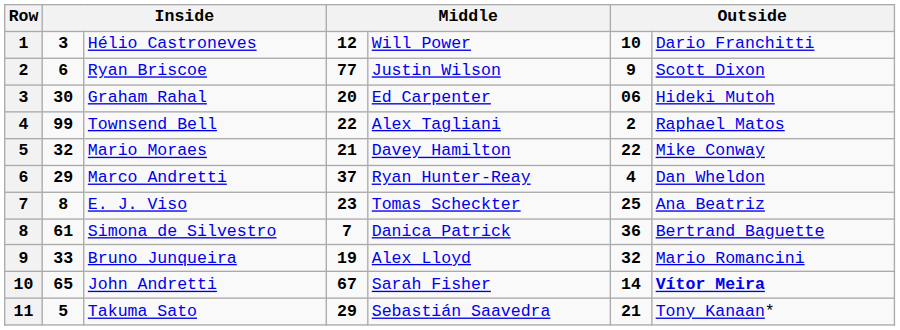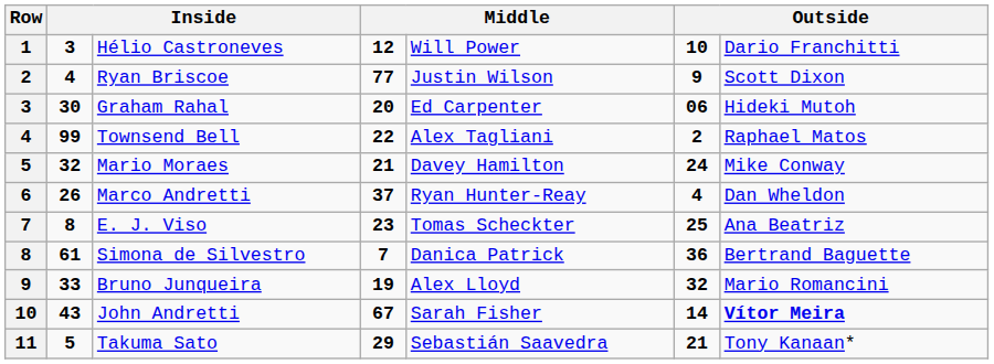 <table class="wikitable" style="font-size: 95%;">
 <tr>
 <th>Row</th>
 <th colspan=2>Inside</th>
 <th colspan=2>Middle</th>
 <th colspan=2>Outside</th>
 </tr>
 <tr>
 <th>1</th>
 <td align="center" width="25"><strong>3</strong></td>
 <td width="175"> <a href='#'>Hélio Castroneves</a> <strong></strong></td>
 <td align=center width="25"><strong>12</strong></td>
 <td width="175"> <a href='#'>Will Power</a></td>
 <td align=center width="25"><strong>10</strong></td>
 <td width="175"> <a href='#'>Dario Franchitti</a> <strong></strong></td>
 </tr>
 <tr>
 <th>2</th>
-<td align="center"><strong>6</strong></td>
+<td align="center"><strong>4</strong></td>
 <td> <a href='#'>Ryan Briscoe</a></td>
 <td align=center><strong>77</strong></td>
 <td> <a href='#'>Justin Wilson</a></td>
 <td align=center><strong>9</strong></td>
 <td> <a href='#'>Scott Dixon</a> <strong></strong></td>
 </tr>
 <tr>
 <th>3</th>
 <td align=center><strong>30</strong></td>
 <td> <a href='#'>Graham Rahal</a></td>
 <td align=center><strong>20</strong></td>
 <td> <a href='#'>Ed Carpenter</a></td>
 <td align=center><strong>06</strong></td>
 <td> <a href='#'>Hideki Mutoh</a></td>
 </tr>
 <tr>
 <th>4</th>
 <td align=center><strong>99</strong></td>
 <td> <a href='#'>Townsend Bell</a></td>
 <td align=center><strong>22</strong></td>
 <td> <a href='#'>Alex Tagliani</a></td>
 <td align=center><strong>2</strong></td>
 <td> <a href='#'>Raphael Matos</a></td>
 </tr>
 <tr>
 <th>5</th>
 <td align=center><strong>32</strong></td>
 <td> <a href='#'>Mario Moraes</a></td>
 <td align=center><strong>21</strong></td>
 <td nowrap> <a href='#'>Davey Hamilton</a></td>
-<td align=center><strong>22</strong></td>
+<td align=center><strong>24</strong></td>
 <td> <a href='#'>Mike Conway</a></td>
 </tr>
 <tr>
 <th>6</th>
-<td align=center><strong>29</strong></td>
+<td align=center><strong>26</strong></td>
 <td> <a href='#'>Marco Andretti</a></td>
 <td align=center><strong>37</strong></td>
 <td> <a href='#'>Ryan Hunter-Reay</a></td>
 <td align=center><strong>4</strong></td>
 <td> <a href='#'>Dan Wheldon</a> <strong></strong></td>
 </tr>
 <tr>
 <th>7</th>
 <td align=center><strong>8</strong></td>
 <td> <a href='#'>E. J. Viso</a></td>
 <td align=center><strong>23</strong></td>
 <td> <a href='#'>Tomas Scheckter</a></td>
 <td align=center><strong>25</strong></td>
 <td> <a href='#'>Ana Beatriz</a> <strong></strong></td>
 </tr>
 <tr>
 <th>8</th>
 <td align=center><strong>61</strong></td>
 <td> <a href='#'>Simona de Silvestro</a> <strong></strong></td>
 <td align=center><strong>7</strong></td>
 <td> <a href='#'>Danica Patrick</a></td>
 <td align=center><strong>36</strong></td>
 <td> <a href='#'>Bertrand Baguette</a> <strong></strong></td>
 </tr>
 <tr>
 <th>9</th>
 <td align=center><strong>33</strong></td>
 <td> <a href='#'>Bruno Junqueira</a></td>
 <td align=center><strong>19</strong></td>
 <td> <a href='#'>Alex Lloyd</a></td>
 <td align=center><strong>32</strong></td>
 <td> <a href='#'>Mario Romancini</a> <strong></strong></td>
 </tr>
 <tr>
 <th>10</th>
-<td align=center><strong>65</strong></td>
+<td align=center><strong>43</strong></td>
 <td> <a href='#'>John Andretti</a></td>
 <td align=center><strong>67</strong></td>
 <td> <a href='#'>Sarah Fisher</a></td>
 <td align=center><strong>14</strong></td>
 <td><strong> <a href='#'>Vítor Meira</a></strong></td>
 </tr>
 <tr>
 <th>11</th>
 <td align=center><strong>5</strong></td>
 <td> <a href='#'>Takuma Sato</a> <strong></strong></td>
 <td align=center><strong>29</strong></td>
 <td> <a href='#'>Sebastián Saavedra</a> <strong></strong></td>
 <td align=center><strong>21</strong></td>
 <td> <a href='#'>Tony Kanaan</a>*</td>
 </tr>
 </table>
